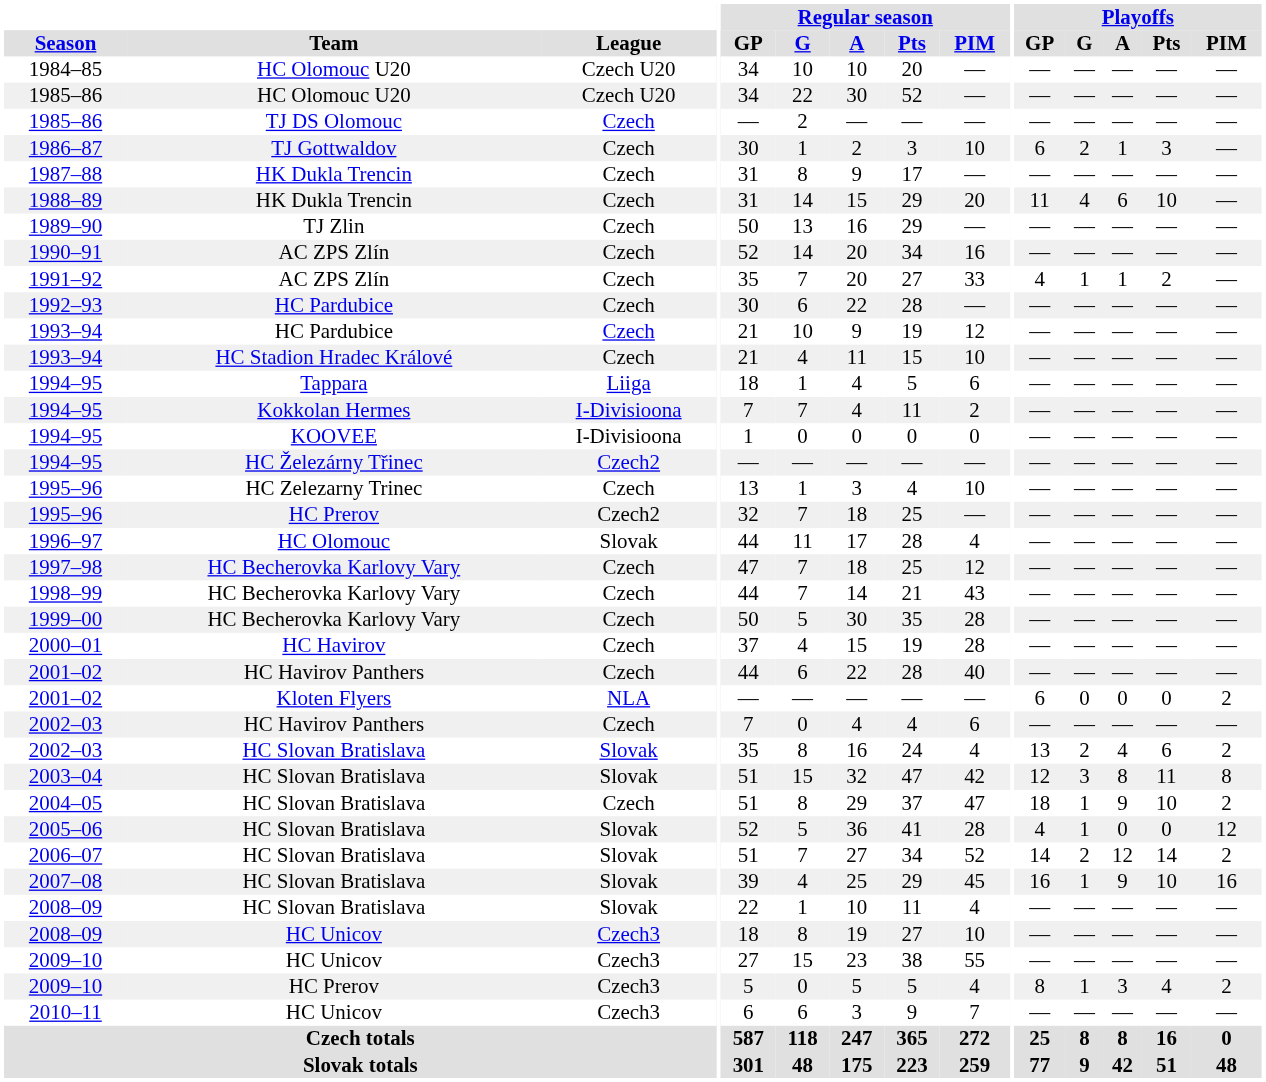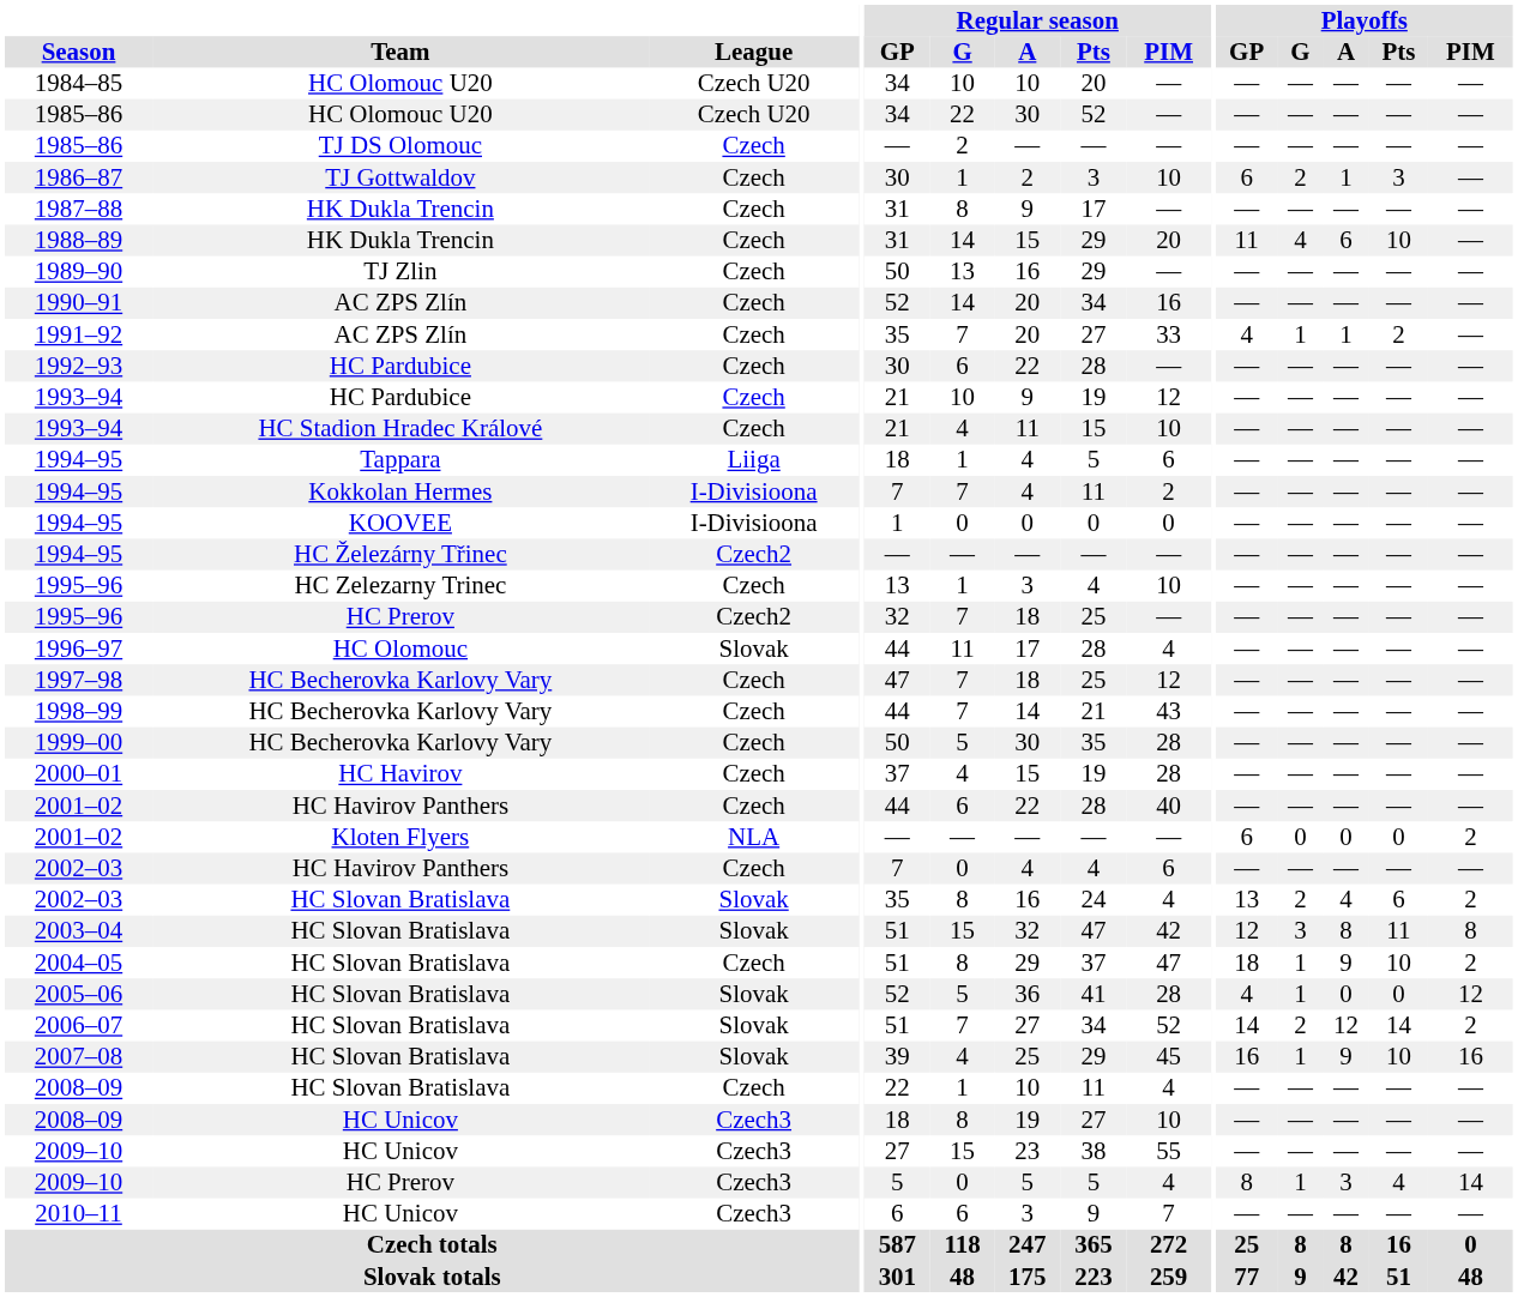 <table border="0" cellpadding="1" cellspacing="0" style="text-align:center; width:60em">
 <tr bgcolor="#e0e0e0">
 <th colspan="3" bgcolor="#ffffff"></th>
 <th rowspan="99" bgcolor="#ffffff"></th>
 <th colspan="5"><a href='#'>Regular season</a></th>
 <th rowspan="99" bgcolor="#ffffff"></th>
 <th colspan="5"><a href='#'>Playoffs</a></th>
 </tr>
 <tr bgcolor="#e0e0e0">
 <th><a href='#'>Season</a></th>
 <th>Team</th>
 <th>League</th>
 <th>GP</th>
 <th><a href='#'>G</a></th>
 <th><a href='#'>A</a></th>
 <th><a href='#'>Pts</a></th>
 <th><a href='#'>PIM</a></th>
 <th>GP</th>
 <th>G</th>
 <th>A</th>
 <th>Pts</th>
 <th>PIM</th>
 </tr>
 <tr>
 <td>1984–85</td>
 <td><a href='#'>HC Olomouc</a> U20</td>
 <td>Czech U20</td>
 <td>34</td>
 <td>10</td>
 <td>10</td>
 <td>20</td>
 <td>—</td>
 <td>—</td>
 <td>—</td>
 <td>—</td>
 <td>—</td>
 <td>—</td>
 </tr>
 <tr bgcolor="#f0f0f0">
 <td>1985–86</td>
 <td>HC Olomouc U20</td>
 <td>Czech U20</td>
 <td>34</td>
 <td>22</td>
 <td>30</td>
 <td>52</td>
 <td>—</td>
 <td>—</td>
 <td>—</td>
 <td>—</td>
 <td>—</td>
 <td>—</td>
 </tr>
 <tr>
 <td><a href='#'>1985–86</a></td>
 <td><a href='#'>TJ DS Olomouc</a></td>
 <td><a href='#'>Czech</a></td>
 <td>—</td>
 <td>2</td>
 <td>—</td>
 <td>—</td>
 <td>—</td>
 <td>—</td>
 <td>—</td>
 <td>—</td>
 <td>—</td>
 <td>—</td>
 </tr>
 <tr bgcolor="#f0f0f0">
 <td><a href='#'>1986–87</a></td>
 <td><a href='#'>TJ Gottwaldov</a></td>
 <td>Czech</td>
 <td>30</td>
 <td>1</td>
 <td>2</td>
 <td>3</td>
 <td>10</td>
 <td>6</td>
 <td>2</td>
 <td>1</td>
 <td>3</td>
 <td>—</td>
 </tr>
 <tr>
 <td><a href='#'>1987–88</a></td>
 <td><a href='#'>HK Dukla Trencin</a></td>
 <td>Czech</td>
 <td>31</td>
 <td>8</td>
 <td>9</td>
 <td>17</td>
 <td>—</td>
 <td>—</td>
 <td>—</td>
 <td>—</td>
 <td>—</td>
 <td>—</td>
 </tr>
 <tr bgcolor="#f0f0f0">
 <td><a href='#'>1988–89</a></td>
 <td>HK Dukla Trencin</td>
 <td>Czech</td>
 <td>31</td>
 <td>14</td>
 <td>15</td>
 <td>29</td>
 <td>20</td>
 <td>11</td>
 <td>4</td>
 <td>6</td>
 <td>10</td>
 <td>—</td>
 </tr>
 <tr>
 <td><a href='#'>1989–90</a></td>
 <td>TJ Zlin</td>
 <td>Czech</td>
 <td>50</td>
 <td>13</td>
 <td>16</td>
 <td>29</td>
 <td>—</td>
 <td>—</td>
 <td>—</td>
 <td>—</td>
 <td>—</td>
 <td>—</td>
 </tr>
 <tr bgcolor="#f0f0f0">
 <td><a href='#'>1990–91</a></td>
 <td>AC ZPS Zlín</td>
 <td>Czech</td>
 <td>52</td>
 <td>14</td>
 <td>20</td>
 <td>34</td>
 <td>16</td>
 <td>—</td>
 <td>—</td>
 <td>—</td>
 <td>—</td>
 <td>—</td>
 </tr>
 <tr>
 <td><a href='#'>1991–92</a></td>
 <td>AC ZPS Zlín</td>
 <td>Czech</td>
 <td>35</td>
 <td>7</td>
 <td>20</td>
 <td>27</td>
 <td>33</td>
 <td>4</td>
 <td>1</td>
 <td>1</td>
 <td>2</td>
 <td>—</td>
 </tr>
 <tr bgcolor="#f0f0f0">
 <td><a href='#'>1992–93</a></td>
 <td><a href='#'>HC Pardubice</a></td>
 <td>Czech</td>
 <td>30</td>
 <td>6</td>
 <td>22</td>
 <td>28</td>
 <td>—</td>
 <td>—</td>
 <td>—</td>
 <td>—</td>
 <td>—</td>
 <td>—</td>
 </tr>
 <tr>
 <td><a href='#'>1993–94</a></td>
 <td>HC Pardubice</td>
 <td><a href='#'>Czech</a></td>
 <td>21</td>
 <td>10</td>
 <td>9</td>
 <td>19</td>
 <td>12</td>
 <td>—</td>
 <td>—</td>
 <td>—</td>
 <td>—</td>
 <td>—</td>
 </tr>
 <tr bgcolor="#f0f0f0">
 <td><a href='#'>1993–94</a></td>
 <td><a href='#'>HC Stadion Hradec Králové</a></td>
 <td>Czech</td>
 <td>21</td>
 <td>4</td>
 <td>11</td>
 <td>15</td>
 <td>10</td>
 <td>—</td>
 <td>—</td>
 <td>—</td>
 <td>—</td>
 <td>—</td>
 </tr>
 <tr>
 <td><a href='#'>1994–95</a></td>
 <td><a href='#'>Tappara</a></td>
 <td><a href='#'>Liiga</a></td>
 <td>18</td>
 <td>1</td>
 <td>4</td>
 <td>5</td>
 <td>6</td>
 <td>—</td>
 <td>—</td>
 <td>—</td>
 <td>—</td>
 <td>—</td>
 </tr>
 <tr bgcolor="#f0f0f0">
 <td><a href='#'>1994–95</a></td>
 <td><a href='#'>Kokkolan Hermes</a></td>
 <td><a href='#'>I-Divisioona</a></td>
 <td>7</td>
 <td>7</td>
 <td>4</td>
 <td>11</td>
 <td>2</td>
 <td>—</td>
 <td>—</td>
 <td>—</td>
 <td>—</td>
 <td>—</td>
 </tr>
 <tr>
 <td><a href='#'>1994–95</a></td>
 <td><a href='#'>KOOVEE</a></td>
 <td>I-Divisioona</td>
 <td>1</td>
 <td>0</td>
 <td>0</td>
 <td>0</td>
 <td>0</td>
 <td>—</td>
 <td>—</td>
 <td>—</td>
 <td>—</td>
 <td>—</td>
 </tr>
 <tr bgcolor="#f0f0f0">
 <td><a href='#'>1994–95</a></td>
 <td><a href='#'>HC Železárny Třinec</a></td>
 <td><a href='#'>Czech2</a></td>
 <td>—</td>
 <td>—</td>
 <td>—</td>
 <td>—</td>
 <td>—</td>
 <td>—</td>
 <td>—</td>
 <td>—</td>
 <td>—</td>
 <td>—</td>
 </tr>
 <tr>
 <td><a href='#'>1995–96</a></td>
 <td>HC Zelezarny Trinec</td>
 <td>Czech</td>
 <td>13</td>
 <td>1</td>
 <td>3</td>
 <td>4</td>
 <td>10</td>
 <td>—</td>
 <td>—</td>
 <td>—</td>
 <td>—</td>
 <td>—</td>
 </tr>
 <tr bgcolor="#f0f0f0">
 <td><a href='#'>1995–96</a></td>
 <td><a href='#'>HC Prerov</a></td>
 <td>Czech2</td>
 <td>32</td>
 <td>7</td>
 <td>18</td>
 <td>25</td>
 <td>—</td>
 <td>—</td>
 <td>—</td>
 <td>—</td>
 <td>—</td>
 <td>—</td>
 </tr>
 <tr>
 <td><a href='#'>1996–97</a></td>
 <td><a href='#'>HC Olomouc</a></td>
 <td>Slovak</td>
 <td>44</td>
 <td>11</td>
 <td>17</td>
 <td>28</td>
 <td>4</td>
 <td>—</td>
 <td>—</td>
 <td>—</td>
 <td>—</td>
 <td>—</td>
 </tr>
 <tr bgcolor="#f0f0f0">
 <td><a href='#'>1997–98</a></td>
 <td><a href='#'>HC Becherovka Karlovy Vary</a></td>
 <td>Czech</td>
 <td>47</td>
 <td>7</td>
 <td>18</td>
 <td>25</td>
 <td>12</td>
 <td>—</td>
 <td>—</td>
 <td>—</td>
 <td>—</td>
 <td>—</td>
 </tr>
 <tr>
 <td><a href='#'>1998–99</a></td>
 <td>HC Becherovka Karlovy Vary</td>
 <td>Czech</td>
 <td>44</td>
 <td>7</td>
 <td>14</td>
 <td>21</td>
 <td>43</td>
 <td>—</td>
 <td>—</td>
 <td>—</td>
 <td>—</td>
 <td>—</td>
 </tr>
 <tr bgcolor="#f0f0f0">
 <td><a href='#'>1999–00</a></td>
 <td>HC Becherovka Karlovy Vary</td>
 <td>Czech</td>
 <td>50</td>
 <td>5</td>
 <td>30</td>
 <td>35</td>
 <td>28</td>
 <td>—</td>
 <td>—</td>
 <td>—</td>
 <td>—</td>
 <td>—</td>
 </tr>
 <tr>
 <td><a href='#'>2000–01</a></td>
 <td><a href='#'>HC Havirov</a></td>
 <td>Czech</td>
 <td>37</td>
 <td>4</td>
 <td>15</td>
 <td>19</td>
 <td>28</td>
 <td>—</td>
 <td>—</td>
 <td>—</td>
 <td>—</td>
 <td>—</td>
 </tr>
 <tr bgcolor="#f0f0f0">
 <td><a href='#'>2001–02</a></td>
 <td>HC Havirov Panthers</td>
 <td>Czech</td>
 <td>44</td>
 <td>6</td>
 <td>22</td>
 <td>28</td>
 <td>40</td>
 <td>—</td>
 <td>—</td>
 <td>—</td>
 <td>—</td>
 <td>—</td>
 </tr>
 <tr>
 <td><a href='#'>2001–02</a></td>
 <td><a href='#'>Kloten Flyers</a></td>
 <td><a href='#'>NLA</a></td>
 <td>—</td>
 <td>—</td>
 <td>—</td>
 <td>—</td>
 <td>—</td>
 <td>6</td>
 <td>0</td>
 <td>0</td>
 <td>0</td>
 <td>2</td>
 </tr>
 <tr bgcolor="#f0f0f0">
 <td><a href='#'>2002–03</a></td>
 <td>HC Havirov Panthers</td>
 <td>Czech</td>
 <td>7</td>
 <td>0</td>
 <td>4</td>
 <td>4</td>
 <td>6</td>
 <td>—</td>
 <td>—</td>
 <td>—</td>
 <td>—</td>
 <td>—</td>
 </tr>
 <tr>
 <td><a href='#'>2002–03</a></td>
 <td><a href='#'>HC Slovan Bratislava</a></td>
 <td><a href='#'>Slovak</a></td>
 <td>35</td>
 <td>8</td>
 <td>16</td>
 <td>24</td>
 <td>4</td>
 <td>13</td>
 <td>2</td>
 <td>4</td>
 <td>6</td>
 <td>2</td>
 </tr>
 <tr bgcolor="#f0f0f0">
 <td><a href='#'>2003–04</a></td>
 <td>HC Slovan Bratislava</td>
 <td>Slovak</td>
 <td>51</td>
 <td>15</td>
 <td>32</td>
 <td>47</td>
 <td>42</td>
 <td>12</td>
 <td>3</td>
 <td>8</td>
 <td>11</td>
 <td>8</td>
 </tr>
 <tr>
 <td><a href='#'>2004–05</a></td>
 <td>HC Slovan Bratislava</td>
 <td>Czech</td>
 <td>51</td>
 <td>8</td>
 <td>29</td>
 <td>37</td>
 <td>47</td>
 <td>18</td>
 <td>1</td>
 <td>9</td>
 <td>10</td>
 <td>2</td>
 </tr>
 <tr bgcolor="#f0f0f0">
 <td><a href='#'>2005–06</a></td>
 <td>HC Slovan Bratislava</td>
 <td>Slovak</td>
 <td>52</td>
 <td>5</td>
 <td>36</td>
 <td>41</td>
 <td>28</td>
 <td>4</td>
 <td>1</td>
 <td>0</td>
 <td>0</td>
 <td>12</td>
 </tr>
 <tr>
 <td><a href='#'>2006–07</a></td>
 <td>HC Slovan Bratislava</td>
 <td>Slovak</td>
 <td>51</td>
 <td>7</td>
 <td>27</td>
 <td>34</td>
 <td>52</td>
 <td>14</td>
 <td>2</td>
 <td>12</td>
 <td>14</td>
 <td>2</td>
 </tr>
 <tr bgcolor="#f0f0f0">
 <td><a href='#'>2007–08</a></td>
 <td>HC Slovan Bratislava</td>
 <td>Slovak</td>
 <td>39</td>
 <td>4</td>
 <td>25</td>
 <td>29</td>
 <td>45</td>
 <td>16</td>
 <td>1</td>
 <td>9</td>
 <td>10</td>
 <td>16</td>
 </tr>
 <tr>
 <td><a href='#'>2008–09</a></td>
 <td>HC Slovan Bratislava</td>
-<td>Slovak</td>
+<td>Czech</td>
 <td>22</td>
 <td>1</td>
 <td>10</td>
 <td>11</td>
 <td>4</td>
 <td>—</td>
 <td>—</td>
 <td>—</td>
 <td>—</td>
 <td>—</td>
 </tr>
 <tr bgcolor="#f0f0f0">
 <td><a href='#'>2008–09</a></td>
 <td><a href='#'>HC Unicov</a></td>
 <td><a href='#'>Czech3</a></td>
 <td>18</td>
 <td>8</td>
 <td>19</td>
 <td>27</td>
 <td>10</td>
 <td>—</td>
 <td>—</td>
 <td>—</td>
 <td>—</td>
 <td>—</td>
 </tr>
 <tr>
 <td><a href='#'>2009–10</a></td>
 <td>HC Unicov</td>
 <td>Czech3</td>
 <td>27</td>
 <td>15</td>
 <td>23</td>
 <td>38</td>
 <td>55</td>
 <td>—</td>
 <td>—</td>
 <td>—</td>
 <td>—</td>
 <td>—</td>
 </tr>
 <tr bgcolor="#f0f0f0">
 <td><a href='#'>2009–10</a></td>
 <td>HC Prerov</td>
 <td>Czech3</td>
 <td>5</td>
 <td>0</td>
 <td>5</td>
 <td>5</td>
 <td>4</td>
 <td>8</td>
 <td>1</td>
 <td>3</td>
 <td>4</td>
-<td>2</td>
+<td>14</td>
 </tr>
 <tr>
 <td><a href='#'>2010–11</a></td>
 <td>HC Unicov</td>
 <td>Czech3</td>
 <td>6</td>
 <td>6</td>
 <td>3</td>
 <td>9</td>
 <td>7</td>
 <td>—</td>
 <td>—</td>
 <td>—</td>
 <td>—</td>
 <td>—</td>
 </tr>
 <tr>
 </tr>
 <tr ALIGN="center" bgcolor="#e0e0e0">
 <th colspan="3">Czech totals</th>
 <th ALIGN="center">587</th>
 <th ALIGN="center">118</th>
 <th ALIGN="center">247</th>
 <th ALIGN="center">365</th>
 <th ALIGN="center">272</th>
 <th ALIGN="center">25</th>
 <th ALIGN="center">8</th>
 <th ALIGN="center">8</th>
 <th ALIGN="center">16</th>
 <th ALIGN="center">0</th>
 </tr>
 <tr>
 </tr>
 <tr ALIGN="center" bgcolor="#e0e0e0">
 <th colspan="3">Slovak totals</th>
 <th ALIGN="center">301</th>
 <th ALIGN="center">48</th>
 <th ALIGN="center">175</th>
 <th ALIGN="center">223</th>
 <th ALIGN="center">259</th>
 <th ALIGN="center">77</th>
 <th ALIGN="center">9</th>
 <th ALIGN="center">42</th>
 <th ALIGN="center">51</th>
 <th ALIGN="center">48</th>
 </tr>
 </table>
